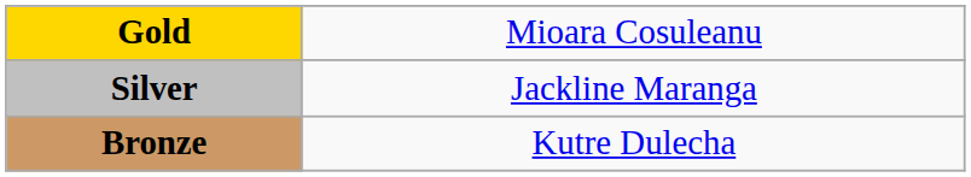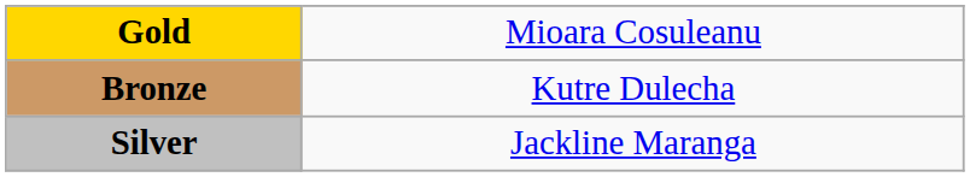 <table class="wikitable" style="text-align:center; " width="35%">
 <tr>
 <td bgcolor="gold"><strong>Gold</strong></td>
 <td><a href='#'>Mioara Cosuleanu</a><br>  <small><em></em></small></td>
 </tr>
 <tr>
+<td bgcolor="CC9966"><strong>Bronze</strong></td>
+<td><a href='#'>Kutre Dulecha</a><br>  <small><em></em></small></td>
+</tr>
+<tr>
 <td bgcolor="silver"><strong>Silver</strong></td>
 <td><a href='#'>Jackline Maranga</a><br>  <small><em></em></small></td>
 </tr>
-<tr>
-<td bgcolor="CC9966"><strong>Bronze</strong></td>
-<td><a href='#'>Kutre Dulecha</a><br>  <small><em></em></small></td>
-</tr>
 </table>
